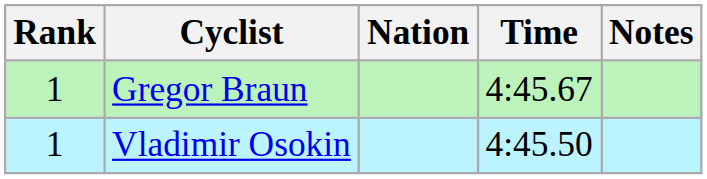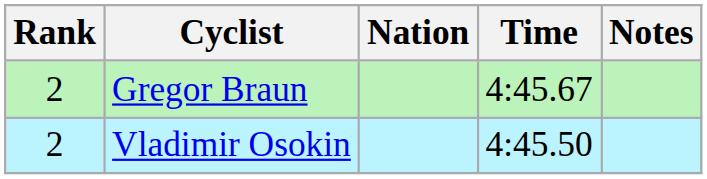 <table class="wikitable sortable" style=text-align:center>
 <tr>
 <th>Rank</th>
 <th>Cyclist</th>
 <th>Nation</th>
 <th>Time</th>
 <th>Notes</th>
 </tr>
 <tr bgcolor=bbf3bb>
-<td>1</td>
+<td>2</td>
 <td align=left data=sort-value="Braun, Gregor"><a href='#'>Gregor Braun</a></td>
 <td align=left></td>
 <td>4:45.67</td>
 <td></td>
 </tr>
 <tr bgcolor=bbf3ff>
-<td>1</td>
+<td>2</td>
 <td align=left data-sort-value="Osokin, Vladimir"><a href='#'>Vladimir Osokin</a></td>
 <td align=left></td>
 <td>4:45.50</td>
 <td></td>
 </tr>
 </table>
